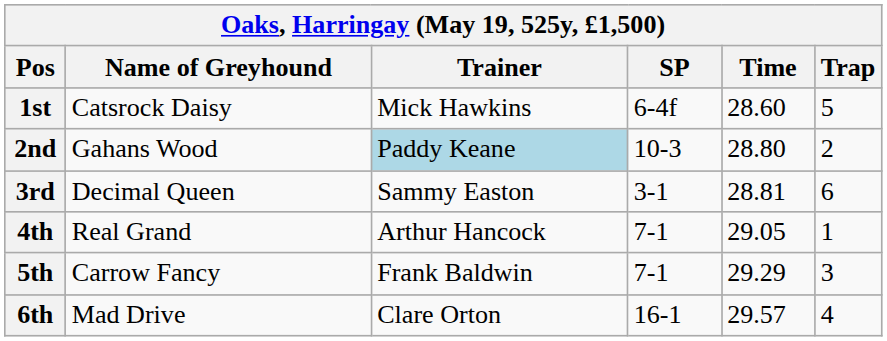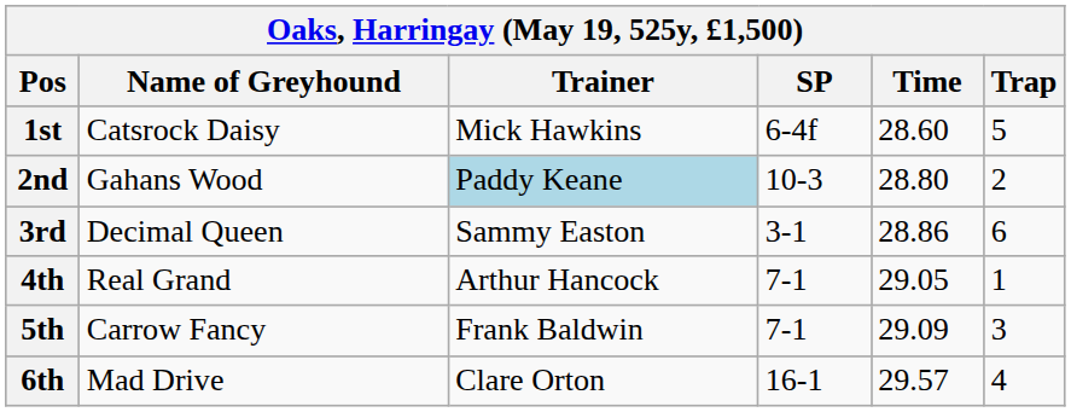 <table class="wikitable">
 <tr>
 <th colspan="6"><a href='#'>Oaks</a>, <a href='#'>Harringay</a> (May 19, 525y, £1,500)</th>
 </tr>
 <tr>
 <th width=30>Pos</th>
 <th width=180>Name of Greyhound</th>
 <th width=150>Trainer</th>
 <th width=50>SP</th>
 <th width=50>Time</th>
 <th width=30>Trap</th>
 </tr>
 <tr>
 <th>1st</th>
 <td>Catsrock Daisy</td>
 <td>Mick Hawkins</td>
 <td>6-4f</td>
 <td>28.60</td>
 <td>5</td>
 </tr>
 <tr>
 <th>2nd</th>
 <td>Gahans Wood</td>
 <td style="background: lightblue;">Paddy Keane</td>
 <td>10-3</td>
 <td>28.80</td>
 <td>2</td>
 </tr>
 <tr>
 <th>3rd</th>
 <td>Decimal Queen</td>
 <td>Sammy Easton</td>
 <td>3-1</td>
-<td>28.81</td>
+<td>28.86</td>
 <td>6</td>
 </tr>
 <tr>
 <th>4th</th>
 <td>Real Grand</td>
 <td>Arthur Hancock</td>
 <td>7-1</td>
 <td>29.05</td>
 <td>1</td>
 </tr>
 <tr>
 <th>5th</th>
 <td>Carrow Fancy</td>
 <td>Frank Baldwin</td>
 <td>7-1</td>
-<td>29.29</td>
+<td>29.09</td>
 <td>3</td>
 </tr>
 <tr>
 <th>6th</th>
 <td>Mad Drive</td>
 <td>Clare Orton</td>
 <td>16-1</td>
 <td>29.57</td>
 <td>4</td>
 </tr>
 </table>
